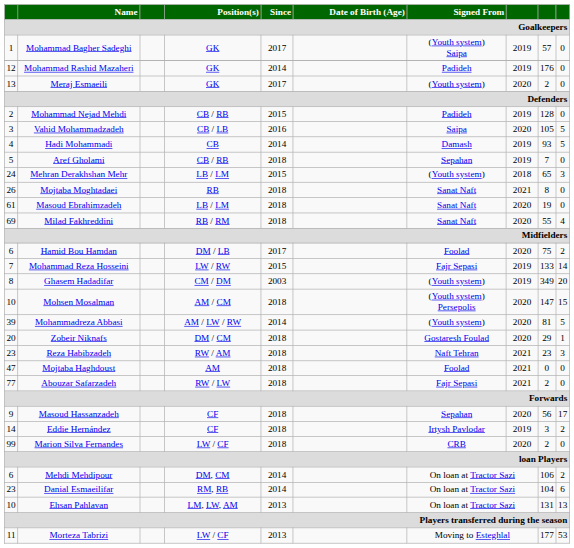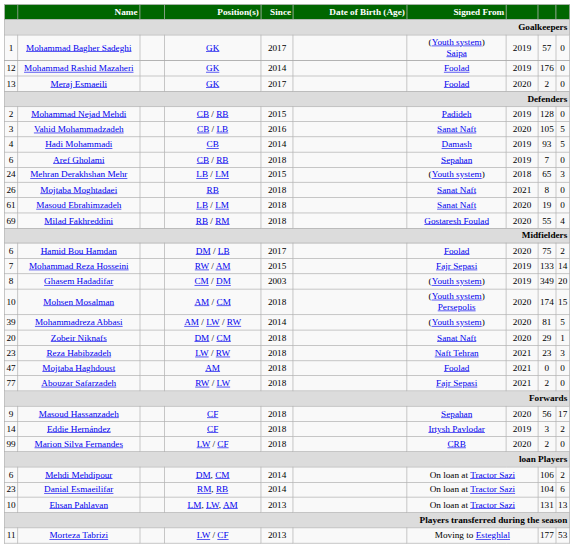 <table class="wikitable" style="text-align: center; font-size:90%" width=100%>
 <tr>
 <th style="background: #006600; color:white; text-align:right"></th>
 <th style="background: #006600;width:230px; color:white; text-align:right">Name</th>
 <th style="background: #006600;width:50px; color:white; text-align:right"></th>
 <th style="background: #006600;width:190px; color:white; text-align:right">Position(s)</th>
 <th style="background: #006600;width:50px; color:white; text-align:right">Since</th>
 <th style="background: #006600;width:250px; color:white; text-align:right">Date of Birth (Age)</th>
 <th style="background: #006600;width:200px; color:white; text-align:right">Signed From</th>
 <th style="background: #006600;width:50px; color:white; text-align:right"></th>
 <th style="background: #006600; color:white; text-align:right"></th>
 <th style="background: #006600; color:white; text-align:right"></th>
 </tr>
 <tr>
 <th colspan=10 style="background: #DCDCDC; text-align:right">Goalkeepers</th>
 </tr>
 <tr>
 <td>1</td>
 <td><a href='#'>Mohammad Bagher Sadeghi</a></td>
 <td></td>
 <td><a href='#'>GK</a></td>
 <td>2017</td>
 <td></td>
 <td>(<a href='#'>Youth system</a>)<br> <a href='#'>Saipa</a></td>
 <td>2019</td>
 <td>57</td>
 <td>0</td>
 </tr>
 <tr style="background:#ff9f00;">
 </tr>
 <tr>
 <td>12</td>
 <td><a href='#'>Mohammad Rashid Mazaheri</a></td>
 <td></td>
 <td><a href='#'>GK</a></td>
 <td>2014</td>
 <td></td>
-<td> <a href='#'>Padideh</a></td>
+<td> <a href='#'>Foolad</a></td>
 <td>2019</td>
 <td>176</td>
 <td>0</td>
 </tr>
 <tr>
 <td>13</td>
 <td><a href='#'>Meraj Esmaeili</a></td>
 <td></td>
 <td><a href='#'>GK</a></td>
 <td>2017</td>
 <td></td>
-<td>(<a href='#'>Youth system</a>)</td>
+<td> <a href='#'>Foolad</a></td>
 <td>2020</td>
 <td>2</td>
 <td>0</td>
 </tr>
 <tr>
 <th colspan=10 style="background: #DCDCDC; text-align:right">Defenders</th>
 </tr>
 <tr>
 <td>2</td>
 <td><a href='#'>Mohammad Nejad Mehdi</a></td>
 <td></td>
 <td><a href='#'>CB</a> / <a href='#'>RB</a></td>
 <td>2015</td>
 <td></td>
 <td> <a href='#'>Padideh</a></td>
 <td>2019</td>
 <td>128</td>
 <td>0</td>
 </tr>
 <tr>
 <td>3</td>
 <td><a href='#'>Vahid Mohammadzadeh</a></td>
 <td></td>
 <td><a href='#'>CB</a> / <a href='#'>LB</a></td>
 <td>2016</td>
 <td></td>
-<td> <a href='#'>Saipa</a></td>
+<td> <a href='#'>Sanat Naft</a></td>
 <td>2020</td>
 <td>105</td>
 <td>5</td>
 </tr>
 <tr>
 <td>4</td>
 <td><a href='#'>Hadi Mohammadi</a></td>
 <td></td>
 <td><a href='#'>CB</a></td>
 <td>2014</td>
 <td></td>
 <td> <a href='#'>Damash</a></td>
 <td>2019</td>
 <td>93</td>
 <td>5</td>
 </tr>
 <tr>
-<td>5</td>
+<td>6</td>
 <td><a href='#'>Aref Gholami</a></td>
 <td></td>
 <td><a href='#'>CB</a> / <a href='#'>RB</a></td>
 <td>2018</td>
 <td></td>
 <td> <a href='#'>Sepahan</a></td>
 <td>2019</td>
 <td>7</td>
 <td>0</td>
 </tr>
 <tr>
 <td>24</td>
 <td><a href='#'>Mehran Derakhshan Mehr</a></td>
 <td></td>
 <td><a href='#'>LB</a> / <a href='#'>LM</a></td>
 <td>2015</td>
 <td></td>
 <td>(<a href='#'>Youth system</a>)</td>
 <td>2018</td>
 <td>65</td>
 <td>3</td>
 </tr>
 <tr>
 <td>26</td>
 <td><a href='#'>Mojtaba Moghtadaei</a></td>
 <td></td>
 <td><a href='#'>RB</a></td>
 <td>2018</td>
 <td></td>
 <td> <a href='#'>Sanat Naft</a></td>
 <td>2021</td>
 <td>8</td>
 <td>0</td>
 </tr>
 <tr>
 <td>61</td>
 <td><a href='#'>Masoud Ebrahimzadeh</a></td>
 <td></td>
 <td><a href='#'>LB</a> / <a href='#'>LM</a></td>
 <td>2018</td>
 <td></td>
 <td> <a href='#'>Sanat Naft</a></td>
 <td>2020</td>
 <td>19</td>
 <td>0</td>
 </tr>
 <tr>
 <td>69</td>
 <td><a href='#'>Milad Fakhreddini</a></td>
 <td></td>
 <td><a href='#'>RB</a> / <a href='#'>RM</a></td>
 <td>2018</td>
 <td></td>
-<td> <a href='#'>Sanat Naft</a></td>
+<td> <a href='#'>Gostaresh Foulad</a></td>
 <td>2020</td>
 <td>55</td>
 <td>4</td>
 </tr>
 <tr>
 <th colspan=10 style="background: #DCDCDC; text-align:right">Midfielders</th>
 </tr>
 <tr>
 <td>6</td>
 <td><a href='#'>Hamid Bou Hamdan</a></td>
 <td></td>
 <td><a href='#'>DM</a> / <a href='#'>LB</a></td>
 <td>2017</td>
 <td></td>
 <td> <a href='#'>Foolad</a></td>
 <td>2020</td>
 <td>75</td>
 <td>2</td>
 </tr>
 <tr>
 <td>7</td>
 <td><a href='#'>Mohammad Reza Hosseini</a></td>
 <td></td>
-<td><a href='#'>LW</a> / <a href='#'>RW</a></td>
+<td><a href='#'>RW</a> / <a href='#'>AM</a></td>
 <td>2015</td>
 <td></td>
 <td> <a href='#'>Fajr Sepasi</a></td>
 <td>2019</td>
 <td>133</td>
 <td>14</td>
 </tr>
 <tr>
 <td>8</td>
 <td><a href='#'>Ghasem Hadadifar</a></td>
 <td></td>
 <td><a href='#'>CM</a> / <a href='#'>DM</a></td>
 <td>2003</td>
 <td></td>
 <td>(<a href='#'>Youth system</a>)</td>
 <td>2019</td>
 <td>349</td>
 <td>20</td>
 </tr>
 <tr>
 <td>10</td>
 <td><a href='#'>Mohsen Mosalman</a></td>
 <td></td>
 <td><a href='#'>AM</a> / <a href='#'>CM</a></td>
 <td>2018</td>
 <td></td>
 <td>(<a href='#'>Youth system</a>)<br> <a href='#'>Persepolis</a></td>
 <td>2020</td>
-<td>147</td>
+<td>174</td>
 <td>15</td>
 </tr>
 <tr>
 <td>39</td>
 <td><a href='#'>Mohammadreza Abbasi</a></td>
 <td></td>
 <td><a href='#'>AM</a> / <a href='#'>LW</a> / <a href='#'>RW</a></td>
 <td>2014</td>
 <td></td>
 <td>(<a href='#'>Youth system</a>)</td>
 <td>2020</td>
 <td>81</td>
 <td>5</td>
 </tr>
 <tr>
 <td>20</td>
 <td><a href='#'>Zobeir Niknafs</a></td>
 <td></td>
 <td><a href='#'>DM</a> / <a href='#'>CM</a></td>
 <td>2018</td>
 <td></td>
-<td> <a href='#'>Gostaresh Foulad</a></td>
+<td> <a href='#'>Sanat Naft</a></td>
 <td>2020</td>
 <td>29</td>
 <td>1</td>
 </tr>
 <tr>
 <td>23</td>
 <td><a href='#'>Reza Habibzadeh</a></td>
 <td></td>
-<td><a href='#'>RW</a> / <a href='#'>AM</a></td>
+<td><a href='#'>LW</a> / <a href='#'>RW</a></td>
 <td>2018</td>
 <td></td>
 <td> <a href='#'>Naft Tehran</a></td>
 <td>2021</td>
 <td>23</td>
 <td>3</td>
 </tr>
 <tr>
 <td>47</td>
 <td><a href='#'>Mojtaba Haghdoust</a></td>
 <td></td>
 <td><a href='#'>AM</a></td>
 <td>2018</td>
 <td></td>
 <td> <a href='#'>Foolad</a></td>
 <td>2021</td>
 <td>0</td>
 <td>0</td>
 </tr>
 <tr>
 <td>77</td>
 <td><a href='#'>Abouzar Safarzadeh</a></td>
 <td></td>
 <td><a href='#'>RW</a> / <a href='#'>LW</a></td>
 <td>2018</td>
 <td></td>
 <td> <a href='#'>Fajr Sepasi</a></td>
 <td>2021</td>
 <td>2</td>
 <td>0</td>
 </tr>
 <tr>
 <th colspan=11 style="background: #DCDCDC; text-align:right">Forwards</th>
 </tr>
 <tr>
 <td>9</td>
 <td><a href='#'>Masoud Hassanzadeh</a></td>
 <td></td>
 <td><a href='#'>CF</a></td>
 <td>2018</td>
 <td></td>
 <td> <a href='#'>Sepahan</a></td>
 <td>2020</td>
 <td>56</td>
 <td>17</td>
 </tr>
 <tr>
 <td>14</td>
 <td><a href='#'>Eddie Hernández</a></td>
 <td></td>
 <td><a href='#'>CF</a></td>
 <td>2018</td>
 <td></td>
 <td> <a href='#'>Irtysh Pavlodar</a></td>
 <td>2019</td>
 <td>3</td>
 <td>2</td>
 </tr>
 <tr>
 <td>99</td>
 <td><a href='#'>Marion Silva Fernandes</a></td>
 <td></td>
 <td><a href='#'>LW</a> / <a href='#'>CF</a></td>
 <td>2018</td>
 <td></td>
 <td> <a href='#'>CRB</a></td>
 <td>2020</td>
 <td>2</td>
 <td>0</td>
 </tr>
 <tr>
 <th colspan=11 style="background: #DCDCDC; text-align:right">loan Players</th>
 </tr>
 <tr>
 <td>6</td>
 <td><a href='#'>Mehdi Mehdipour</a></td>
 <td></td>
 <td><a href='#'>DM</a>, <a href='#'>CM</a></td>
 <td>2014</td>
 <td></td>
 <td colspan="2">On loan at <a href='#'>Tractor Sazi</a></td>
 <td>106</td>
 <td>2</td>
 </tr>
 <tr>
 <td>23</td>
 <td><a href='#'>Danial Esmaeilifar</a></td>
 <td></td>
 <td><a href='#'>RM</a>, <a href='#'>RB</a></td>
 <td>2014</td>
 <td></td>
 <td colspan="2">On loan at <a href='#'>Tractor Sazi</a></td>
 <td>104</td>
 <td>6</td>
 </tr>
 <tr>
 <td>10</td>
 <td><a href='#'>Ehsan Pahlavan</a></td>
 <td></td>
 <td><a href='#'>LM</a>, <a href='#'>LW</a>, <a href='#'>AM</a></td>
 <td>2013</td>
 <td></td>
 <td colspan="2">On loan at <a href='#'>Tractor Sazi</a></td>
 <td>131</td>
 <td>13</td>
 </tr>
 <tr>
 <th colspan=11 style="background: #DCDCDC; text-align:right">Players transferred during the season</th>
 </tr>
 <tr>
 <td>11</td>
 <td><a href='#'>Morteza Tabrizi</a></td>
 <td></td>
 <td><a href='#'>LW</a> / <a href='#'>CF</a></td>
 <td>2013</td>
 <td></td>
 <td colspan="2">Moving to <a href='#'>Esteghlal</a></td>
 <td>177</td>
 <td>53</td>
 </tr>
 </table>
